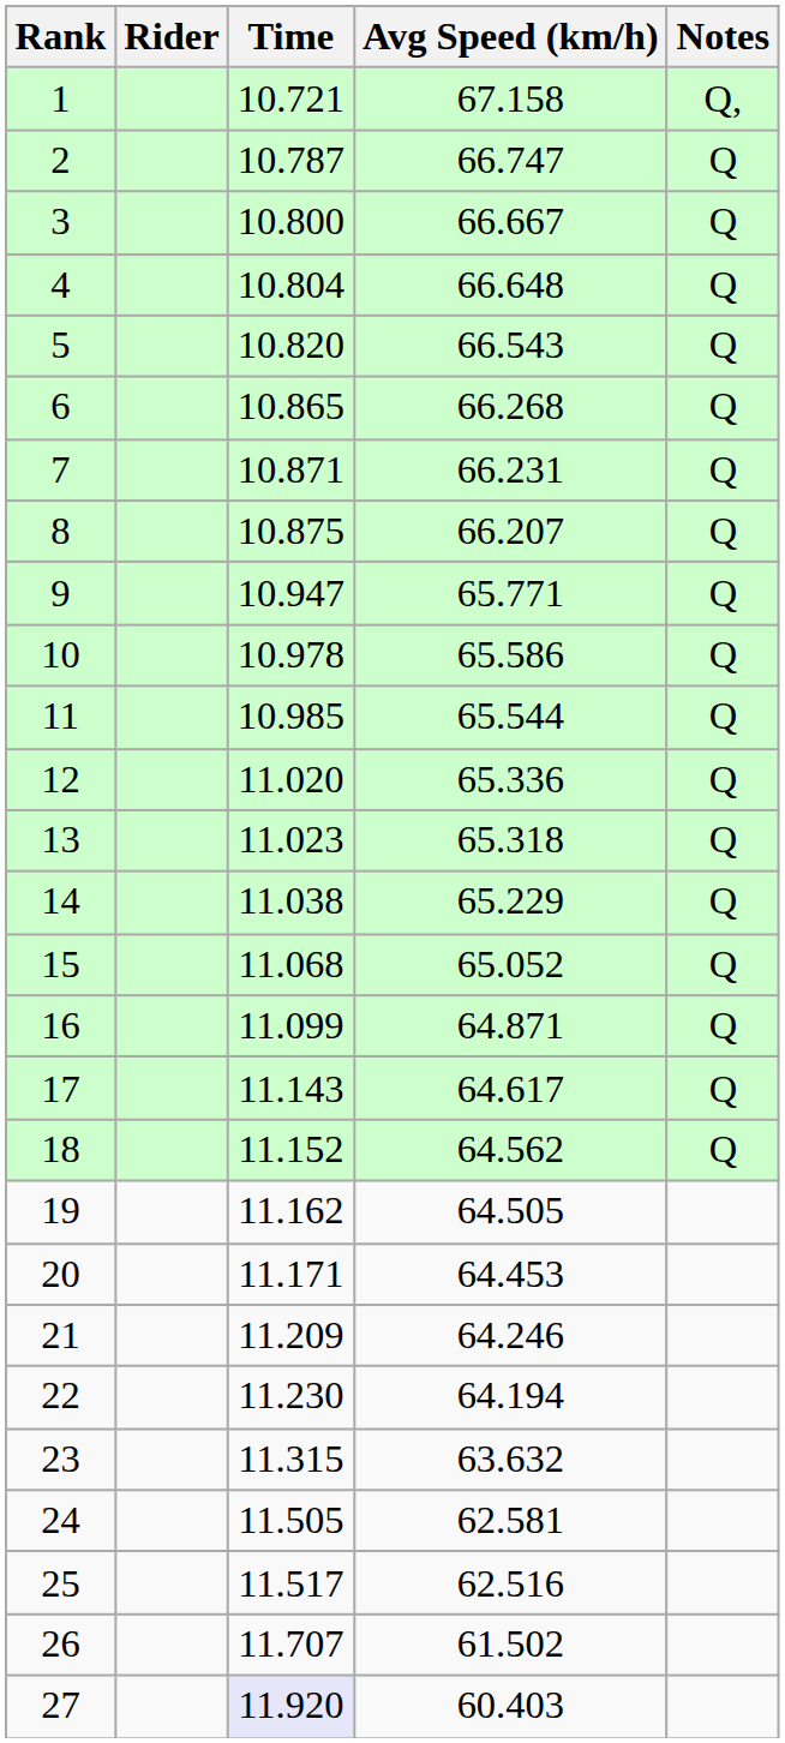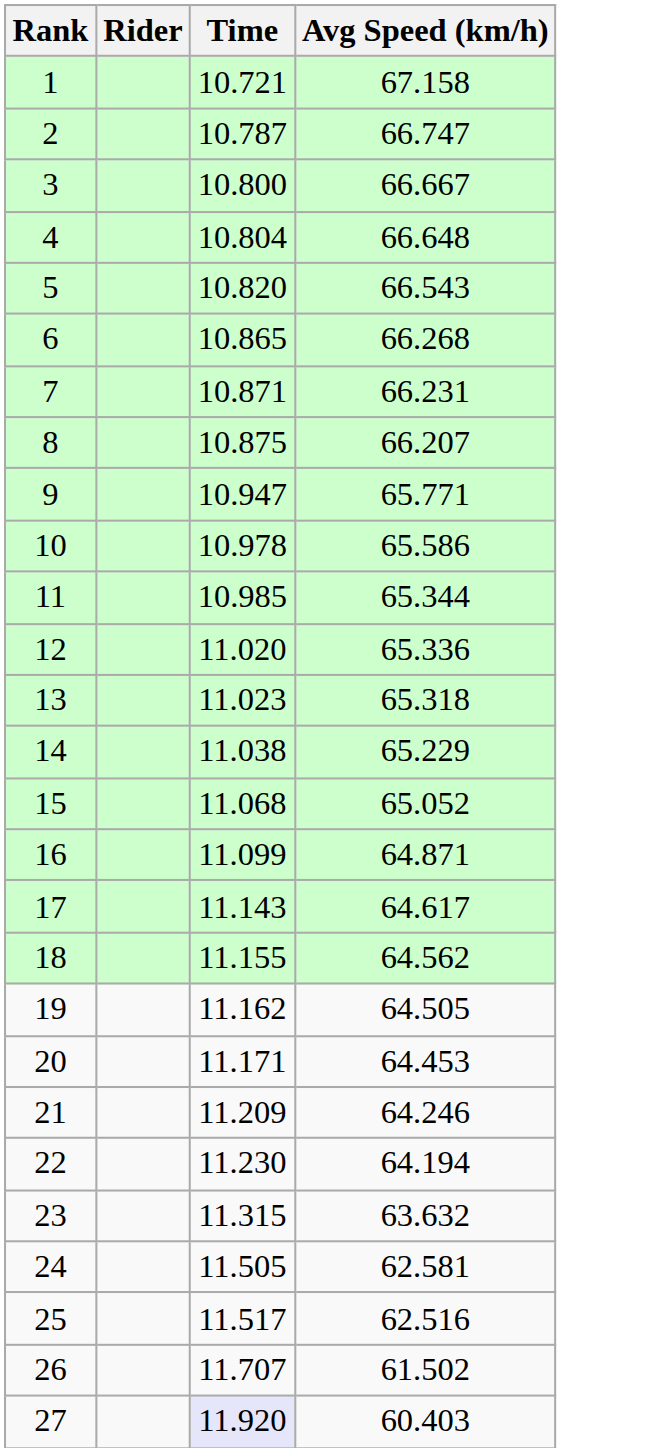 <table class="wikitable sortable" style="text-align:center;">
 <tr>
 <th>Rank</th>
 <th>Rider</th>
 <th>Time</th>
 <th>Avg Speed (km/h)</th>
-<th>Notes</th>
 </tr>
 <tr bgcolor=ccffcc>
 <td>1</td>
 <td align=left></td>
 <td>10.721</td>
 <td>67.158</td>
-<td>Q, </td>
 </tr>
 <tr bgcolor=ccffcc>
 <td>2</td>
 <td align=left></td>
 <td>10.787</td>
 <td>66.747</td>
-<td>Q</td>
 </tr>
 <tr bgcolor=ccffcc>
 <td>3</td>
 <td align=left></td>
 <td>10.800</td>
 <td>66.667</td>
-<td>Q</td>
 </tr>
 <tr bgcolor=ccffcc>
 <td>4</td>
 <td align=left></td>
 <td>10.804</td>
 <td>66.648</td>
-<td>Q</td>
 </tr>
 <tr bgcolor=ccffcc>
 <td>5</td>
 <td align=left></td>
 <td>10.820</td>
 <td>66.543</td>
-<td>Q</td>
 </tr>
 <tr bgcolor=ccffcc>
 <td>6</td>
 <td align=left></td>
 <td>10.865</td>
 <td>66.268</td>
-<td>Q</td>
 </tr>
 <tr bgcolor=ccffcc>
 <td>7</td>
 <td align=left></td>
 <td>10.871</td>
 <td>66.231</td>
-<td>Q</td>
 </tr>
 <tr bgcolor=ccffcc>
 <td>8</td>
 <td align=left></td>
 <td>10.875</td>
 <td>66.207</td>
-<td>Q</td>
 </tr>
 <tr bgcolor=ccffcc>
 <td>9</td>
 <td align=left></td>
 <td>10.947</td>
 <td>65.771</td>
-<td>Q</td>
 </tr>
 <tr bgcolor=ccffcc>
 <td>10</td>
 <td align=left></td>
 <td>10.978</td>
 <td>65.586</td>
-<td>Q</td>
 </tr>
 <tr bgcolor=ccffcc>
 <td>11</td>
 <td align=left></td>
 <td>10.985</td>
-<td>65.544</td>
-<td>Q</td>
+<td>65.344</td>
 </tr>
 <tr bgcolor=ccffcc>
 <td>12</td>
 <td align=left></td>
 <td>11.020</td>
 <td>65.336</td>
-<td>Q</td>
 </tr>
 <tr bgcolor=ccffcc>
 <td>13</td>
 <td align=left></td>
 <td>11.023</td>
 <td>65.318</td>
-<td>Q</td>
 </tr>
 <tr bgcolor=ccffcc>
 <td>14</td>
 <td align=left></td>
 <td>11.038</td>
 <td>65.229</td>
-<td>Q</td>
 </tr>
 <tr bgcolor=ccffcc>
 <td>15</td>
 <td align=left></td>
 <td>11.068</td>
 <td>65.052</td>
-<td>Q</td>
 </tr>
 <tr bgcolor=ccffcc>
 <td>16</td>
 <td align=left></td>
 <td>11.099</td>
 <td>64.871</td>
-<td>Q</td>
 </tr>
 <tr bgcolor=ccffcc>
 <td>17</td>
 <td align=left></td>
 <td>11.143</td>
 <td>64.617</td>
-<td>Q</td>
 </tr>
 <tr bgcolor=ccffcc>
 <td>18</td>
 <td align=left></td>
-<td>11.152</td>
+<td>11.155</td>
 <td>64.562</td>
-<td>Q</td>
 </tr>
 <tr>
 <td>19</td>
 <td align=left></td>
 <td>11.162</td>
 <td>64.505</td>
-<td></td>
 </tr>
 <tr>
 <td>20</td>
 <td align=left></td>
 <td>11.171</td>
 <td>64.453</td>
-<td></td>
 </tr>
 <tr>
 <td>21</td>
 <td align=left></td>
 <td>11.209</td>
 <td>64.246</td>
-<td></td>
 </tr>
 <tr>
 <td>22</td>
 <td align=left></td>
 <td>11.230</td>
 <td>64.194</td>
-<td></td>
 </tr>
 <tr>
 <td>23</td>
 <td align=left></td>
 <td>11.315</td>
 <td>63.632</td>
-<td></td>
 </tr>
 <tr>
 <td>24</td>
 <td align=left></td>
 <td>11.505</td>
 <td>62.581</td>
-<td></td>
 </tr>
 <tr>
 <td>25</td>
 <td align=left></td>
 <td>11.517</td>
 <td>62.516</td>
-<td></td>
 </tr>
 <tr>
 <td>26</td>
 <td align=left></td>
 <td>11.707</td>
 <td>61.502</td>
-<td></td>
 </tr>
 <tr>
 <td>27</td>
 <td align=left></td>
 <td style="background: lavender;">11.920</td>
 <td>60.403</td>
-<td></td>
 </tr>
 </table>
